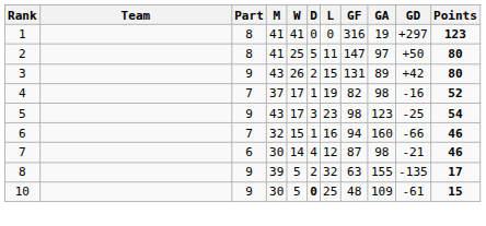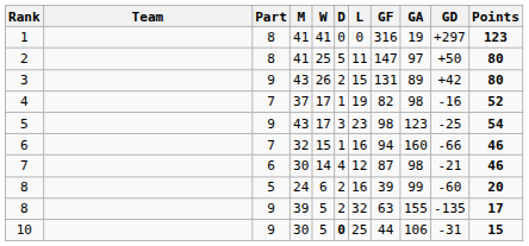 <table class="wikitable sortable" style="text-align:center">
 <tr>
 <th>Rank</th>
 <th width=200>Team</th>
 <th>Part</th>
 <th>M</th>
 <th>W</th>
 <th>D</th>
 <th>L</th>
 <th>GF</th>
 <th>GA</th>
 <th>GD</th>
 <th>Points</th>
 </tr>
 <tr>
 <td>1</td>
 <td align=left></td>
 <td>8</td>
 <td>41</td>
 <td>41</td>
 <td>0</td>
 <td>0</td>
 <td>316</td>
 <td>19</td>
 <td>+297</td>
 <td><strong>123</strong></td>
 </tr>
 <tr>
 <td>2</td>
 <td align=left></td>
 <td>8</td>
 <td>41</td>
 <td>25</td>
 <td>5</td>
 <td>11</td>
 <td>147</td>
 <td>97</td>
 <td>+50</td>
 <td><strong>80</strong></td>
 </tr>
 <tr>
 <td>3</td>
 <td align=left></td>
 <td>9</td>
 <td>43</td>
 <td>26</td>
 <td>2</td>
 <td>15</td>
 <td>131</td>
 <td>89</td>
 <td>+42</td>
 <td><strong>80</strong></td>
 </tr>
 <tr>
 <td>4</td>
 <td align=left></td>
 <td>7</td>
 <td>37</td>
 <td>17</td>
 <td>1</td>
 <td>19</td>
 <td>82</td>
 <td>98</td>
 <td>-16</td>
 <td><strong>52</strong></td>
 </tr>
 <tr>
 <td>5</td>
 <td align=left></td>
 <td>9</td>
 <td>43</td>
 <td>17</td>
 <td>3</td>
 <td>23</td>
 <td>98</td>
 <td>123</td>
 <td>-25</td>
 <td><strong>54</strong></td>
 </tr>
 <tr>
 <td>6</td>
 <td align=left></td>
 <td>7</td>
 <td>32</td>
 <td>15</td>
 <td>1</td>
 <td>16</td>
 <td>94</td>
 <td>160</td>
 <td>-66</td>
 <td><strong>46</strong></td>
 </tr>
 <tr>
 <td>7</td>
 <td align=left></td>
 <td>6</td>
 <td>30</td>
 <td>14</td>
 <td>4</td>
 <td>12</td>
 <td>87</td>
 <td>98</td>
 <td>-21</td>
 <td><strong>46</strong></td>
 </tr>
 <tr>
 <td>8</td>
 <td align=left></td>
+<td>5</td>
+<td>24</td>
+<td>6</td>
+<td>2</td>
+<td>16</td>
+<td>39</td>
+<td>99</td>
+<td>-60</td>
+<td><strong>20</strong></td>
+</tr>
+<tr>
+<td>8</td>
+<td align=left></td>
 <td>9</td>
 <td>39</td>
 <td>5</td>
 <td>2</td>
 <td>32</td>
 <td>63</td>
 <td>155</td>
 <td>-135</td>
 <td><strong>17</strong></td>
 </tr>
 <tr>
 <td>10</td>
 <td align=left></td>
 <td>9</td>
 <td>30</td>
 <td>5</td>
 <td><strong>0</strong></td>
 <td>25</td>
-<td>48</td>
-<td>109</td>
-<td>-61</td>
+<td>44</td>
+<td>106</td>
+<td>-31</td>
 <td><strong>15</strong></td>
 </tr>
 </table>
